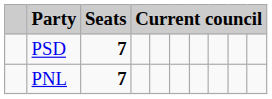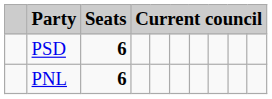 <table class="wikitable">
 <tr>
 <th style="background:#ccc">   </th>
 <th style="background:#ccc">Party</th>
 <th style="background:#ccc">Seats</th>
 <th style="background:#ccc" colspan="7">Current council</th>
 </tr>
 <tr>
 <td>  </td>
 <td><a href='#'>PSD</a></td>
-<td style="text-align: right"><strong>7</strong></td>
+<td style="text-align: right"><strong>6</strong></td>
 <td>  </td>
 <td>  </td>
 <td>  </td>
 <td>  </td>
 <td>  </td>
 <td>  </td>
 <td>  </td>
 </tr>
 <tr>
 <td>  </td>
 <td><a href='#'>PNL</a></td>
-<td style="text-align: right"><strong>7</strong></td>
+<td style="text-align: right"><strong>6</strong></td>
 <td>  </td>
 <td>  </td>
 <td>  </td>
 <td>  </td>
 <td>  </td>
 <td>  </td>
 <td> </td>
 </tr>
 </table>
